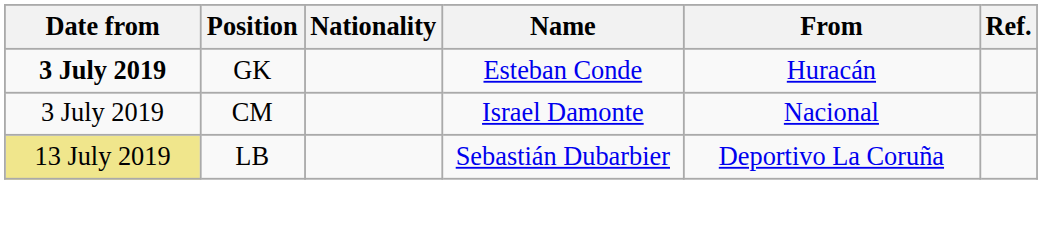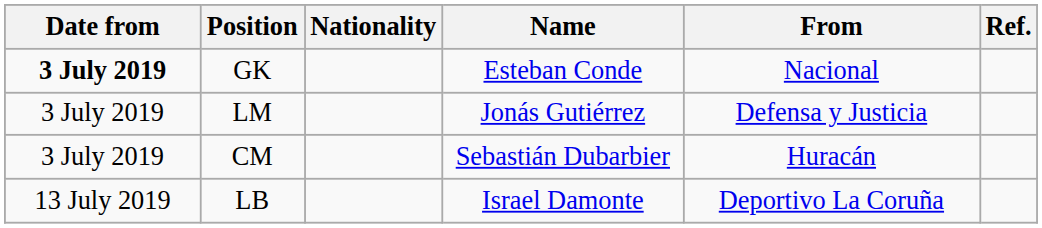 <table class="wikitable" style="text-align:center; font-size:90%; ">
 <tr>
 <th style="background:#; color:#; width:100px;">Date from</th>
 <th style="background:#; color:#; width:50px;">Position</th>
 <th style="background:#; color:#; width:50px;">Nationality</th>
 <th style="background:#; color:#; width:125px;">Name</th>
 <th style="background:#; color:#; width:155px;">From</th>
 <th style="background:#; color:#; width:25px;">Ref.</th>
 </tr>
 <tr>
 <td><strong>3 July 2019</strong></td>
 <td>GK</td>
 <td></td>
 <td><a href='#'>Esteban Conde</a></td>
-<td> <a href='#'>Huracán</a></td>
+<td> <a href='#'>Nacional</a></td>
+<td></td>
+</tr>
+<tr>
+<td>3 July 2019</td>
+<td>LM</td>
+<td></td>
+<td><a href='#'>Jonás Gutiérrez</a></td>
+<td> <a href='#'>Defensa y Justicia</a></td>
 <td></td>
 </tr>
 <tr>
 <td>3 July 2019</td>
 <td>CM</td>
 <td></td>
-<td><a href='#'>Israel Damonte</a></td>
-<td> <a href='#'>Nacional</a></td>
+<td><a href='#'>Sebastián Dubarbier</a></td>
+<td> <a href='#'>Huracán</a></td>
 <td></td>
 </tr>
 <tr>
-<td style="background: khaki;">13 July 2019</td>
+<td>13 July 2019</td>
 <td>LB</td>
 <td></td>
-<td><a href='#'>Sebastián Dubarbier</a></td>
+<td><a href='#'>Israel Damonte</a></td>
 <td> <a href='#'>Deportivo La Coruña</a></td>
 <td></td>
 </tr>
 </table>
